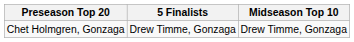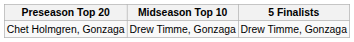 <table class="wikitable">
 <tr>
 <th>Preseason Top 20</th>
+<th>Midseason Top 10</th>
 <th>5 Finalists</th>
-<th>Midseason Top 10</th>
 </tr>
 <tr>
 <td>Chet Holmgren, Gonzaga</td>
 <td>Drew Timme, Gonzaga</td>
 <td>Drew Timme, Gonzaga</td>
 </tr>
 </table>
